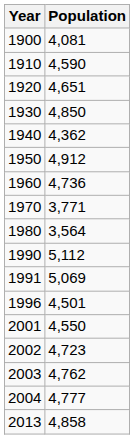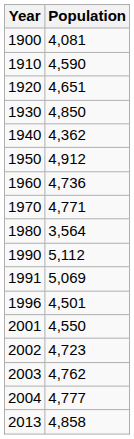 <table class="wikitable">
 <tr>
 <th>Year</th>
 <th>Population</th>
 </tr>
 <tr>
 <td>1900</td>
 <td>4,081</td>
 </tr>
 <tr>
 <td>1910</td>
 <td>4,590</td>
 </tr>
 <tr>
 <td>1920</td>
 <td>4,651</td>
 </tr>
 <tr>
 <td>1930</td>
 <td>4,850</td>
 </tr>
 <tr>
 <td>1940</td>
 <td>4,362</td>
 </tr>
 <tr>
 <td>1950</td>
 <td>4,912</td>
 </tr>
 <tr>
 <td>1960</td>
 <td>4,736</td>
 </tr>
 <tr>
 <td>1970</td>
-<td>3,771</td>
+<td>4,771</td>
 </tr>
 <tr>
 <td>1980</td>
 <td>3,564</td>
 </tr>
 <tr>
 <td>1990</td>
 <td>5,112</td>
 </tr>
 <tr>
 <td>1991</td>
 <td>5,069</td>
 </tr>
 <tr>
 <td>1996</td>
 <td>4,501</td>
 </tr>
 <tr>
 <td>2001</td>
 <td>4,550</td>
 </tr>
 <tr>
 <td>2002</td>
 <td>4,723</td>
 </tr>
 <tr>
 <td>2003</td>
 <td>4,762</td>
 </tr>
 <tr>
 <td>2004</td>
 <td>4,777</td>
 </tr>
 <tr>
 <td>2013</td>
 <td>4,858</td>
 </tr>
 </table>
